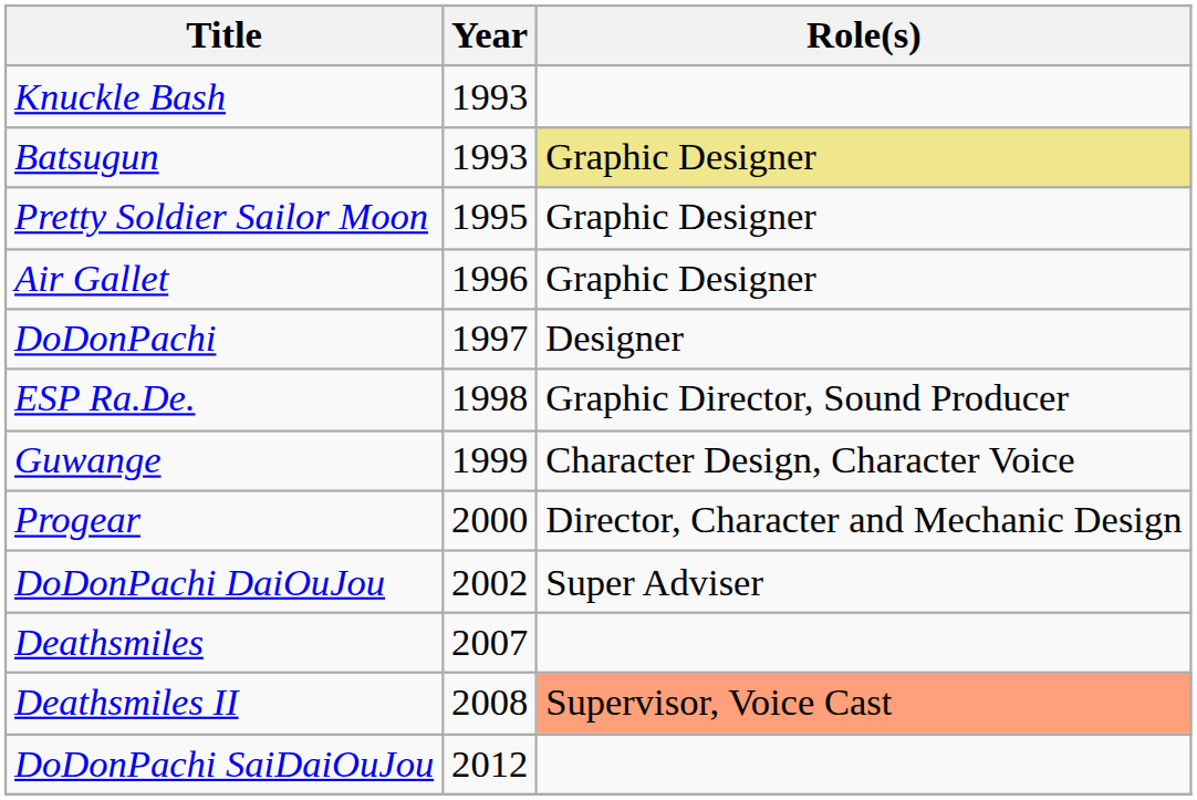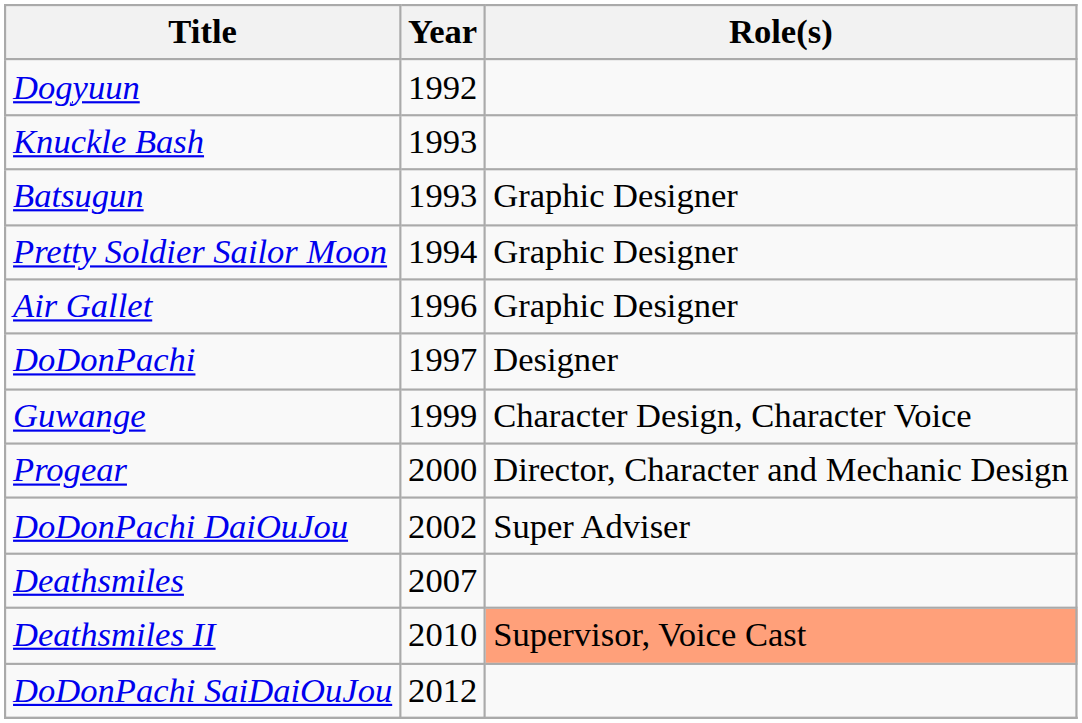 <table class="wikitable">
 <tr>
 <th>Title</th>
 <th>Year</th>
 <th>Role(s)</th>
+</tr>
+<tr>
+<td><em><a href='#'>Dogyuun</a></em></td>
+<td>1992</td>
+<td></td>
 </tr>
 <tr>
 <td><em><a href='#'>Knuckle Bash</a></em></td>
 <td>1993</td>
 <td></td>
 </tr>
 <tr>
 <td><em><a href='#'>Batsugun</a></em></td>
 <td>1993</td>
-<td style="background: khaki;">Graphic Designer</td>
+<td>Graphic Designer</td>
 </tr>
 <tr>
 <td><em><a href='#'>Pretty Soldier Sailor Moon</a></em></td>
-<td>1995</td>
+<td>1994</td>
 <td>Graphic Designer</td>
 </tr>
 <tr>
 <td><em><a href='#'>Air Gallet</a></em></td>
 <td>1996</td>
 <td>Graphic Designer</td>
 </tr>
 <tr>
 <td><em><a href='#'>DoDonPachi</a></em></td>
 <td>1997</td>
 <td>Designer</td>
-</tr>
-<tr>
-<td><em><a href='#'>ESP Ra.De.</a></em></td>
-<td>1998</td>
-<td>Graphic Director, Sound Producer</td>
 </tr>
 <tr>
 <td><em><a href='#'>Guwange</a></em></td>
 <td>1999</td>
 <td>Character Design, Character Voice</td>
 </tr>
 <tr>
 <td><em><a href='#'>Progear</a></em></td>
 <td>2000</td>
 <td>Director, Character and Mechanic Design</td>
 </tr>
 <tr>
 <td><em><a href='#'>DoDonPachi DaiOuJou</a></em></td>
 <td>2002</td>
 <td>Super Adviser</td>
 </tr>
 <tr>
 <td><em><a href='#'>Deathsmiles</a></em></td>
 <td>2007</td>
 <td></td>
 </tr>
 <tr>
 <td><em><a href='#'>Deathsmiles II</a></em></td>
-<td>2008</td>
+<td>2010</td>
 <td style="background: lightsalmon;">Supervisor, Voice Cast</td>
 </tr>
 <tr>
 <td><em><a href='#'>DoDonPachi SaiDaiOuJou</a></em></td>
 <td>2012</td>
 <td></td>
 </tr>
 <tr>
 </tr>
 </table>
